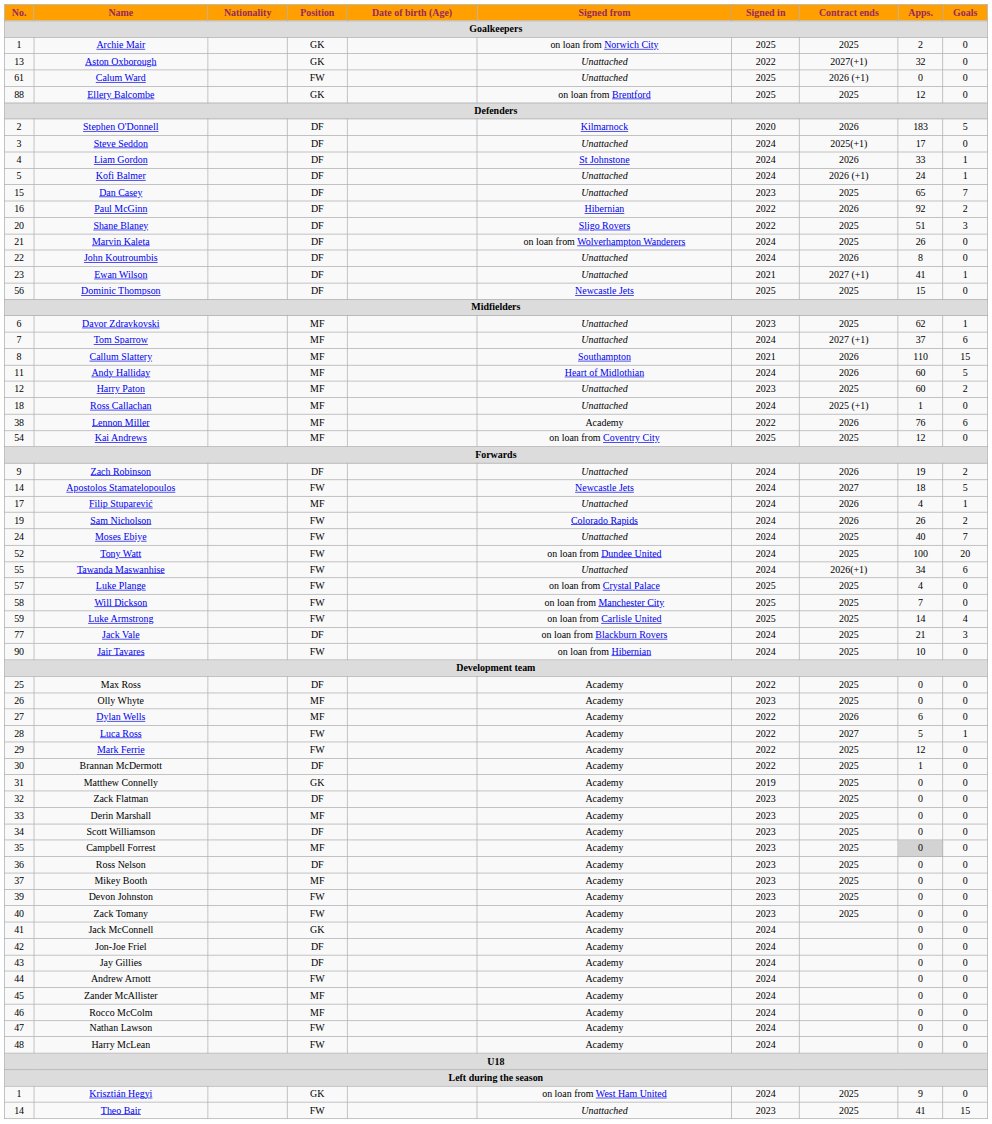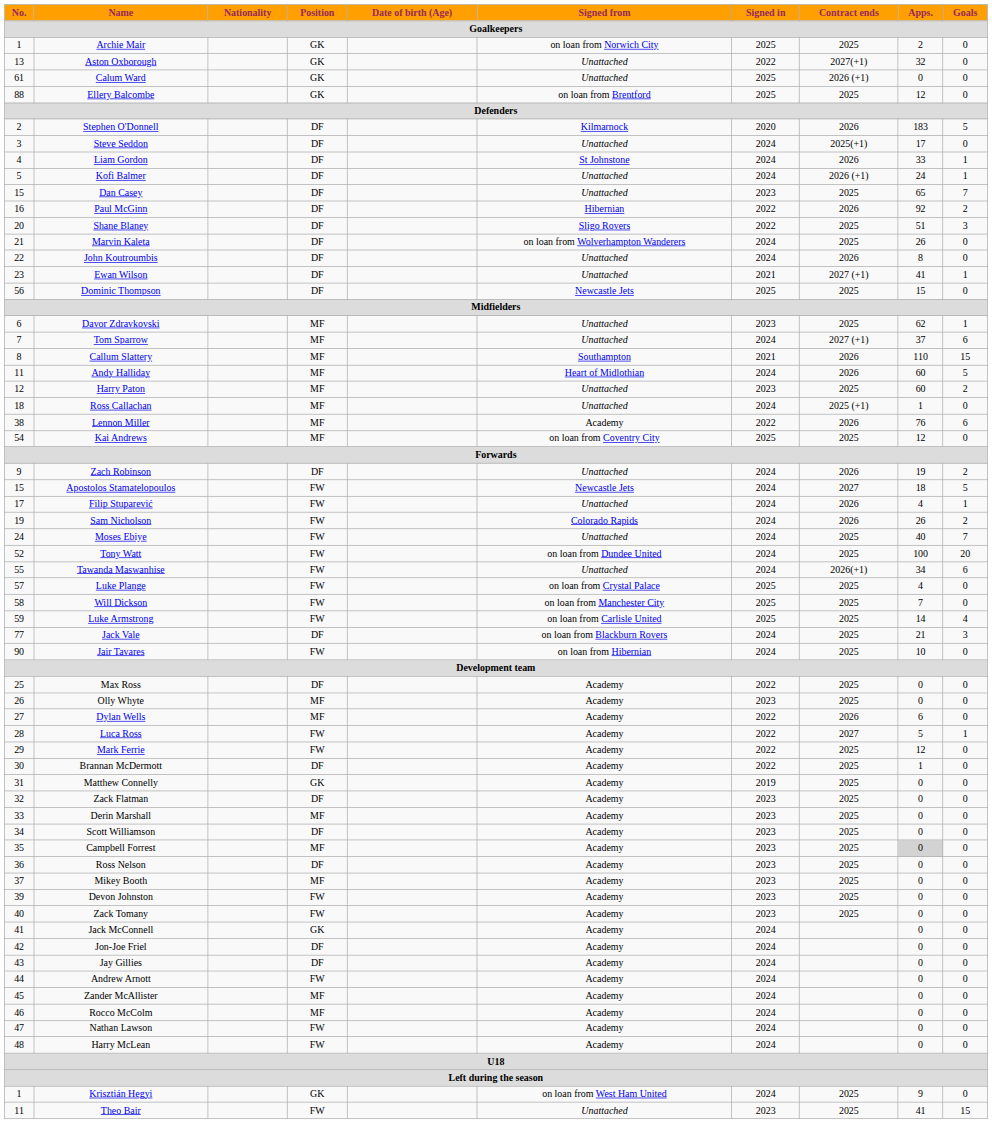 <table class="wikitable"  style="text-align:center; font-size:90%; width:90%;">
 <tr>
 <th style="background:#ffa000; color:#98285c; text-align:center;">No.</th>
 <th style="background:#ffa000; color:#98285c; text-align:center;">Name</th>
 <th style="background:#ffa000; color:#98285c; text-align:center;">Nationality</th>
 <th style="background:#ffa000; color:#98285c; text-align:center;">Position</th>
 <th style="background:#ffa000; color:#98285c; text-align:center;">Date of birth (Age)</th>
 <th style="background:#ffa000; color:#98285c; text-align:center;">Signed from</th>
 <th style="background:#ffa000; color:#98285c; text-align:center;">Signed in</th>
 <th style="background:#ffa000; color:#98285c; text-align:center;">Contract ends</th>
 <th style="background:#ffa000; color:#98285c; text-align:center;">Apps.</th>
 <th style="background:#ffa000; color:#98285c; text-align:center;">Goals</th>
 </tr>
 <tr>
 <th colspan="11"  style="background:#dcdcdc; text-align:center;">Goalkeepers</th>
 </tr>
 <tr>
 <td>1</td>
 <td><a href='#'>Archie Mair</a></td>
 <td></td>
 <td>GK</td>
 <td></td>
 <td>on loan from <a href='#'>Norwich City</a></td>
 <td>2025</td>
 <td>2025</td>
 <td>2</td>
 <td>0</td>
 </tr>
 <tr>
 <td>13</td>
 <td><a href='#'>Aston Oxborough</a></td>
 <td></td>
 <td>GK</td>
 <td></td>
 <td><em>Unattached</em></td>
 <td>2022</td>
 <td>2027(+1)</td>
 <td>32</td>
 <td>0</td>
 </tr>
 <tr>
 <td>61</td>
 <td><a href='#'>Calum Ward</a></td>
 <td></td>
-<td>FW</td>
+<td>GK</td>
 <td></td>
 <td><em>Unattached</em></td>
 <td>2025</td>
 <td>2026 (+1)</td>
 <td>0</td>
 <td>0</td>
 </tr>
 <tr>
 <td>88</td>
 <td><a href='#'>Ellery Balcombe</a></td>
 <td></td>
 <td>GK</td>
 <td></td>
 <td>on loan from <a href='#'>Brentford</a></td>
 <td>2025</td>
 <td>2025</td>
 <td>12</td>
 <td>0</td>
 </tr>
 <tr>
 <th colspan="11"  style="background:#dcdcdc; text-align:center;">Defenders</th>
 </tr>
 <tr>
 <td>2</td>
 <td><a href='#'>Stephen O'Donnell</a></td>
 <td></td>
 <td>DF</td>
 <td></td>
 <td><a href='#'>Kilmarnock</a></td>
 <td>2020</td>
 <td>2026</td>
 <td>183</td>
 <td>5</td>
 </tr>
 <tr>
 <td>3</td>
 <td><a href='#'>Steve Seddon</a></td>
 <td></td>
 <td>DF</td>
 <td></td>
 <td><em>Unattached</em></td>
 <td>2024</td>
 <td>2025(+1)</td>
 <td>17</td>
 <td>0</td>
 </tr>
 <tr>
 <td>4</td>
 <td><a href='#'>Liam Gordon</a></td>
 <td></td>
 <td>DF</td>
 <td></td>
 <td><a href='#'>St Johnstone</a></td>
 <td>2024</td>
 <td>2026</td>
 <td>33</td>
 <td>1</td>
 </tr>
 <tr>
 <td>5</td>
 <td><a href='#'>Kofi Balmer</a></td>
 <td></td>
 <td>DF</td>
 <td></td>
 <td><em>Unattached</em></td>
 <td>2024</td>
 <td>2026 (+1)</td>
 <td>24</td>
 <td>1</td>
 </tr>
 <tr>
 <td>15</td>
 <td><a href='#'>Dan Casey</a></td>
 <td></td>
 <td>DF</td>
 <td></td>
 <td><em>Unattached</em></td>
 <td>2023</td>
 <td>2025</td>
 <td>65</td>
 <td>7</td>
 </tr>
 <tr>
 <td>16</td>
 <td><a href='#'>Paul McGinn</a></td>
 <td></td>
 <td>DF</td>
 <td></td>
 <td><a href='#'>Hibernian</a></td>
 <td>2022</td>
 <td>2026</td>
 <td>92</td>
 <td>2</td>
 </tr>
 <tr>
 <td>20</td>
 <td><a href='#'>Shane Blaney</a></td>
 <td></td>
 <td>DF</td>
 <td></td>
 <td><a href='#'>Sligo Rovers</a></td>
 <td>2022</td>
 <td>2025</td>
 <td>51</td>
 <td>3</td>
 </tr>
 <tr>
 <td>21</td>
 <td><a href='#'>Marvin Kaleta</a></td>
 <td></td>
 <td>DF</td>
 <td></td>
 <td>on loan from <a href='#'>Wolverhampton Wanderers</a></td>
 <td>2024</td>
 <td>2025</td>
 <td>26</td>
 <td>0</td>
 </tr>
 <tr>
 <td>22</td>
 <td><a href='#'>John Koutroumbis</a></td>
 <td></td>
 <td>DF</td>
 <td></td>
 <td><em>Unattached</em></td>
 <td>2024</td>
 <td>2026</td>
 <td>8</td>
 <td>0</td>
 </tr>
 <tr>
 <td>23</td>
 <td><a href='#'>Ewan Wilson</a></td>
 <td></td>
 <td>DF</td>
 <td></td>
 <td><em>Unattached</em></td>
 <td>2021</td>
 <td>2027 (+1)</td>
 <td>41</td>
 <td>1</td>
 </tr>
 <tr>
 <td>56</td>
 <td><a href='#'>Dominic Thompson</a></td>
 <td></td>
 <td>DF</td>
 <td></td>
 <td><a href='#'>Newcastle Jets</a></td>
 <td>2025</td>
 <td>2025</td>
 <td>15</td>
 <td>0</td>
 </tr>
 <tr>
 <th colspan="11"  style="background:#dcdcdc; text-align:center;">Midfielders</th>
 </tr>
 <tr>
 <td>6</td>
 <td><a href='#'>Davor Zdravkovski</a></td>
 <td></td>
 <td>MF</td>
 <td></td>
 <td><em>Unattached</em></td>
 <td>2023</td>
 <td>2025</td>
 <td>62</td>
 <td>1</td>
 </tr>
 <tr>
 <td>7</td>
 <td><a href='#'>Tom Sparrow</a></td>
 <td></td>
 <td>MF</td>
 <td></td>
 <td><em>Unattached</em></td>
 <td>2024</td>
 <td>2027 (+1)</td>
 <td>37</td>
 <td>6</td>
 </tr>
 <tr>
 <td>8</td>
 <td><a href='#'>Callum Slattery</a></td>
 <td></td>
 <td>MF</td>
 <td></td>
 <td><a href='#'>Southampton</a></td>
 <td>2021</td>
 <td>2026</td>
 <td>110</td>
 <td>15</td>
 </tr>
 <tr>
 <td>11</td>
 <td><a href='#'>Andy Halliday</a></td>
 <td></td>
 <td>MF</td>
 <td></td>
 <td><a href='#'>Heart of Midlothian</a></td>
 <td>2024</td>
 <td>2026</td>
 <td>60</td>
 <td>5</td>
 </tr>
 <tr>
 <td>12</td>
 <td><a href='#'>Harry Paton</a></td>
 <td></td>
 <td>MF</td>
 <td></td>
 <td><em>Unattached</em></td>
 <td>2023</td>
 <td>2025</td>
 <td>60</td>
 <td>2</td>
 </tr>
 <tr>
 <td>18</td>
 <td><a href='#'>Ross Callachan</a></td>
 <td></td>
 <td>MF</td>
 <td></td>
 <td><em>Unattached</em></td>
 <td>2024</td>
 <td>2025 (+1)</td>
 <td>1</td>
 <td>0</td>
 </tr>
 <tr>
 <td>38</td>
 <td><a href='#'>Lennon Miller</a></td>
 <td></td>
 <td>MF</td>
 <td></td>
 <td>Academy</td>
 <td>2022</td>
 <td>2026</td>
 <td>76</td>
 <td>6</td>
 </tr>
 <tr>
 <td>54</td>
 <td><a href='#'>Kai Andrews</a></td>
 <td></td>
 <td>MF</td>
 <td></td>
 <td>on loan from <a href='#'>Coventry City</a></td>
 <td>2025</td>
 <td>2025</td>
 <td>12</td>
 <td>0</td>
 </tr>
 <tr>
 <th colspan="11"  style="background:#dcdcdc; text-align:center;">Forwards</th>
 </tr>
 <tr>
 <td>9</td>
 <td><a href='#'>Zach Robinson</a></td>
 <td></td>
 <td>DF</td>
 <td></td>
 <td><em>Unattached</em></td>
 <td>2024</td>
 <td>2026</td>
 <td>19</td>
 <td>2</td>
 </tr>
 <tr>
-<td>14</td>
+<td>15</td>
 <td><a href='#'>Apostolos Stamatelopoulos</a></td>
 <td></td>
 <td>FW</td>
 <td></td>
 <td><a href='#'>Newcastle Jets</a></td>
 <td>2024</td>
 <td>2027</td>
 <td>18</td>
 <td>5</td>
 </tr>
 <tr>
 <td>17</td>
 <td><a href='#'>Filip Stuparević</a></td>
 <td></td>
-<td>MF</td>
+<td>FW</td>
 <td></td>
 <td><em>Unattached</em></td>
 <td>2024</td>
 <td>2026</td>
 <td>4</td>
 <td>1</td>
 </tr>
 <tr>
 <td>19</td>
 <td><a href='#'>Sam Nicholson</a></td>
 <td></td>
 <td>FW</td>
 <td></td>
 <td><a href='#'>Colorado Rapids</a></td>
 <td>2024</td>
 <td>2026</td>
 <td>26</td>
 <td>2</td>
 </tr>
 <tr>
 <td>24</td>
 <td><a href='#'>Moses Ebiye</a></td>
 <td></td>
 <td>FW</td>
 <td></td>
 <td><em>Unattached</em></td>
 <td>2024</td>
 <td>2025</td>
 <td>40</td>
 <td>7</td>
 </tr>
 <tr>
 <td>52</td>
 <td><a href='#'>Tony Watt</a></td>
 <td></td>
 <td>FW</td>
 <td></td>
 <td>on loan from <a href='#'>Dundee United</a></td>
 <td>2024</td>
 <td>2025</td>
 <td>100</td>
 <td>20</td>
 </tr>
 <tr>
 <td>55</td>
 <td><a href='#'>Tawanda Maswanhise</a></td>
 <td></td>
 <td>FW</td>
 <td></td>
 <td><em>Unattached</em></td>
 <td>2024</td>
 <td>2026(+1)</td>
 <td>34</td>
 <td>6</td>
 </tr>
 <tr>
 <td>57</td>
 <td><a href='#'>Luke Plange</a></td>
 <td></td>
 <td>FW</td>
 <td></td>
 <td>on loan from <a href='#'>Crystal Palace</a></td>
 <td>2025</td>
 <td>2025</td>
 <td>4</td>
 <td>0</td>
 </tr>
 <tr>
 <td>58</td>
 <td><a href='#'>Will Dickson</a></td>
 <td></td>
 <td>FW</td>
 <td></td>
 <td>on loan from <a href='#'>Manchester City</a></td>
 <td>2025</td>
 <td>2025</td>
 <td>7</td>
 <td>0</td>
 </tr>
 <tr>
 <td>59</td>
 <td><a href='#'>Luke Armstrong</a></td>
 <td></td>
 <td>FW</td>
 <td></td>
 <td>on loan from <a href='#'>Carlisle United</a></td>
 <td>2025</td>
 <td>2025</td>
 <td>14</td>
 <td>4</td>
 </tr>
 <tr>
 <td>77</td>
 <td><a href='#'>Jack Vale</a></td>
 <td></td>
 <td>DF</td>
 <td></td>
 <td>on loan from <a href='#'>Blackburn Rovers</a></td>
 <td>2024</td>
 <td>2025</td>
 <td>21</td>
 <td>3</td>
 </tr>
 <tr>
 <td>90</td>
 <td><a href='#'>Jair Tavares</a></td>
 <td></td>
 <td>FW</td>
 <td></td>
 <td>on loan from <a href='#'>Hibernian</a></td>
 <td>2024</td>
 <td>2025</td>
 <td>10</td>
 <td>0</td>
 </tr>
 <tr>
 <th colspan="11"  style="background:#dcdcdc; text-align:center;">Development team</th>
 </tr>
 <tr>
 <td>25</td>
 <td>Max Ross</td>
 <td></td>
 <td>DF</td>
 <td></td>
 <td>Academy</td>
 <td>2022</td>
 <td>2025</td>
 <td>0</td>
 <td>0</td>
 </tr>
 <tr>
 <td>26</td>
 <td>Olly Whyte</td>
 <td></td>
 <td>MF</td>
 <td></td>
 <td>Academy</td>
 <td>2023</td>
 <td>2025</td>
 <td>0</td>
 <td>0</td>
 </tr>
 <tr>
 <td>27</td>
 <td><a href='#'>Dylan Wells</a></td>
 <td></td>
 <td>MF</td>
 <td></td>
 <td>Academy</td>
 <td>2022</td>
 <td>2026</td>
 <td>6</td>
 <td>0</td>
 </tr>
 <tr>
 <td>28</td>
 <td><a href='#'>Luca Ross</a></td>
 <td></td>
 <td>FW</td>
 <td></td>
 <td>Academy</td>
 <td>2022</td>
 <td>2027</td>
 <td>5</td>
 <td>1</td>
 </tr>
 <tr>
 <td>29</td>
 <td><a href='#'>Mark Ferrie</a></td>
 <td></td>
 <td>FW</td>
 <td></td>
 <td>Academy</td>
 <td>2022</td>
 <td>2025</td>
 <td>12</td>
 <td>0</td>
 </tr>
 <tr>
 <td>30</td>
 <td>Brannan McDermott</td>
 <td></td>
 <td>DF</td>
 <td></td>
 <td>Academy</td>
 <td>2022</td>
 <td>2025</td>
 <td>1</td>
 <td>0</td>
 </tr>
 <tr>
 <td>31</td>
 <td>Matthew Connelly</td>
 <td></td>
 <td>GK</td>
 <td></td>
 <td>Academy</td>
 <td>2019</td>
 <td>2025</td>
 <td>0</td>
 <td>0</td>
 </tr>
 <tr>
 <td>32</td>
 <td>Zack Flatman</td>
 <td></td>
 <td>DF</td>
 <td></td>
 <td>Academy</td>
 <td>2023</td>
 <td>2025</td>
 <td>0</td>
 <td>0</td>
 </tr>
 <tr>
 <td>33</td>
 <td>Derin Marshall</td>
 <td></td>
 <td>MF</td>
 <td></td>
 <td>Academy</td>
 <td>2023</td>
 <td>2025</td>
 <td>0</td>
 <td>0</td>
 </tr>
 <tr>
 <td>34</td>
 <td>Scott Williamson</td>
 <td></td>
 <td>DF</td>
 <td></td>
 <td>Academy</td>
 <td>2023</td>
 <td>2025</td>
 <td>0</td>
 <td>0</td>
 </tr>
 <tr>
 <td>35</td>
 <td>Campbell Forrest</td>
 <td></td>
 <td>MF</td>
 <td></td>
 <td>Academy</td>
 <td>2023</td>
 <td>2025</td>
 <td style="background: lightgrey;">0</td>
 <td>0</td>
 </tr>
 <tr>
 <td>36</td>
 <td>Ross Nelson</td>
 <td></td>
 <td>DF</td>
 <td></td>
 <td>Academy</td>
 <td>2023</td>
 <td>2025</td>
 <td>0</td>
 <td>0</td>
 </tr>
 <tr>
 <td>37</td>
 <td>Mikey Booth</td>
 <td></td>
 <td>MF</td>
 <td></td>
 <td>Academy</td>
 <td>2023</td>
 <td>2025</td>
 <td>0</td>
 <td>0</td>
 </tr>
 <tr>
 <td>39</td>
 <td>Devon Johnston</td>
 <td></td>
 <td>FW</td>
 <td></td>
 <td>Academy</td>
 <td>2023</td>
 <td>2025</td>
 <td>0</td>
 <td>0</td>
 </tr>
 <tr>
 <td>40</td>
 <td>Zack Tomany</td>
 <td></td>
 <td>FW</td>
 <td></td>
 <td>Academy</td>
 <td>2023</td>
 <td>2025</td>
 <td>0</td>
 <td>0</td>
 </tr>
 <tr>
 <td>41</td>
 <td>Jack McConnell</td>
 <td></td>
 <td>GK</td>
 <td></td>
 <td>Academy</td>
 <td>2024</td>
 <td></td>
 <td>0</td>
 <td>0</td>
 </tr>
 <tr>
 <td>42</td>
 <td>Jon-Joe Friel</td>
 <td></td>
 <td>DF</td>
 <td></td>
 <td>Academy</td>
 <td>2024</td>
 <td></td>
 <td>0</td>
 <td>0</td>
 </tr>
 <tr>
 <td>43</td>
 <td>Jay Gillies</td>
 <td></td>
 <td>DF</td>
 <td></td>
 <td>Academy</td>
 <td>2024</td>
 <td></td>
 <td>0</td>
 <td>0</td>
 </tr>
 <tr>
 <td>44</td>
 <td>Andrew Arnott</td>
 <td></td>
 <td>FW</td>
 <td></td>
 <td>Academy</td>
 <td>2024</td>
 <td></td>
 <td>0</td>
 <td>0</td>
 </tr>
 <tr>
 <td>45</td>
 <td>Zander McAllister</td>
 <td></td>
 <td>MF</td>
 <td></td>
 <td>Academy</td>
 <td>2024</td>
 <td></td>
 <td>0</td>
 <td>0</td>
 </tr>
 <tr>
 <td>46</td>
 <td>Rocco McColm</td>
 <td></td>
 <td>MF</td>
 <td></td>
 <td>Academy</td>
 <td>2024</td>
 <td></td>
 <td>0</td>
 <td>0</td>
 </tr>
 <tr>
 <td>47</td>
 <td>Nathan Lawson</td>
 <td></td>
 <td>FW</td>
 <td></td>
 <td>Academy</td>
 <td>2024</td>
 <td></td>
 <td>0</td>
 <td>0</td>
 </tr>
 <tr>
 <td>48</td>
 <td>Harry McLean</td>
 <td></td>
 <td>FW</td>
 <td></td>
 <td>Academy</td>
 <td>2024</td>
 <td></td>
 <td>0</td>
 <td>0</td>
 </tr>
 <tr>
 <th colspan="11"  style="background:#dcdcdc; text-align:center;">U18</th>
 </tr>
 <tr>
 <th colspan="11"  style="background:#dcdcdc; text-align:center;">Left during the season</th>
 </tr>
 <tr>
 <td>1</td>
 <td><a href='#'>Krisztián Hegyi</a></td>
 <td></td>
 <td>GK</td>
 <td></td>
 <td>on loan from <a href='#'>West Ham United</a></td>
 <td>2024</td>
 <td>2025</td>
 <td>9</td>
 <td>0</td>
 </tr>
 <tr>
-<td>14</td>
+<td>11</td>
 <td><a href='#'>Theo Bair</a></td>
 <td></td>
 <td>FW</td>
 <td></td>
 <td><em>Unattached</em></td>
 <td>2023</td>
 <td>2025</td>
 <td>41</td>
 <td>15</td>
 </tr>
 </table>
